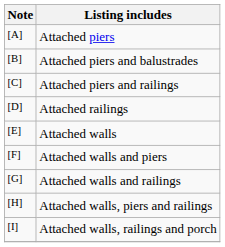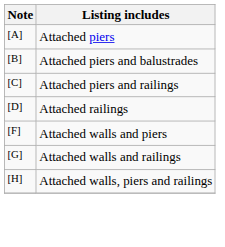 <table class="wikitable">
 <tr>
 <th>Note</th>
 <th>Listing includes</th>
 </tr>
 <tr>
 <td><sup>[A]</sup></td>
 <td>Attached <a href='#'>piers</a></td>
 </tr>
 <tr>
 <td><sup>[B]</sup></td>
 <td>Attached piers and balustrades</td>
 </tr>
 <tr>
 <td><sup>[C]</sup></td>
 <td>Attached piers and railings</td>
 </tr>
 <tr>
 <td><sup>[D]</sup></td>
 <td>Attached railings</td>
 </tr>
 <tr>
-<td><sup>[E]</sup></td>
-<td>Attached walls</td>
-</tr>
-<tr>
 <td><sup>[F]</sup></td>
 <td>Attached walls and piers</td>
 </tr>
 <tr>
 <td><sup>[G]</sup></td>
 <td>Attached walls and railings</td>
 </tr>
 <tr>
 <td><sup>[H]</sup></td>
 <td>Attached walls, piers and railings</td>
 </tr>
 <tr>
-<td><sup>[I]</sup></td>
-<td>Attached walls, railings and porch</td>
-</tr>
-<tr>
 </tr>
 </table>
